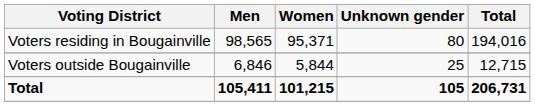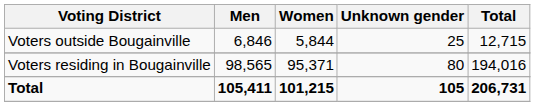 <table class="wikitable centre" style="text-align:left">
 <tr>
 <th scope="col">Voting District</th>
 <th scope="col">Men</th>
 <th scope="col">Women</th>
 <th scope="col">Unknown gender</th>
 <th scope="col">Total</th>
 </tr>
 <tr>
+<td>Voters outside Bougainville</td>
+<td style="text-align:right">6,846</td>
+<td style="text-align:right">5,844</td>
+<td style="text-align:right">25</td>
+<td style="text-align:right">12,715</td>
+</tr>
+<tr>
+</tr>
+<tr>
 <td>Voters residing in Bougainville</td>
 <td style="text-align:right">98,565</td>
 <td style="text-align:right">95,371</td>
 <td style="text-align:right">80</td>
 <td style="text-align:right">194,016</td>
-</tr>
-<tr>
-</tr>
-<tr>
-<td>Voters outside Bougainville</td>
-<td style="text-align:right">6,846</td>
-<td style="text-align:right">5,844</td>
-<td style="text-align:right">25</td>
-<td style="text-align:right">12,715</td>
 </tr>
 <tr>
 </tr>
 <tr>
 <td><strong>Total</strong></td>
 <td style="text-align:right"><strong>105,411</strong></td>
 <td style="text-align:right"><strong>101,215</strong></td>
 <td style="text-align:right"><strong>105</strong></td>
 <td style="text-align:right"><strong>206,731</strong></td>
 </tr>
 <tr>
 </tr>
 </table>
